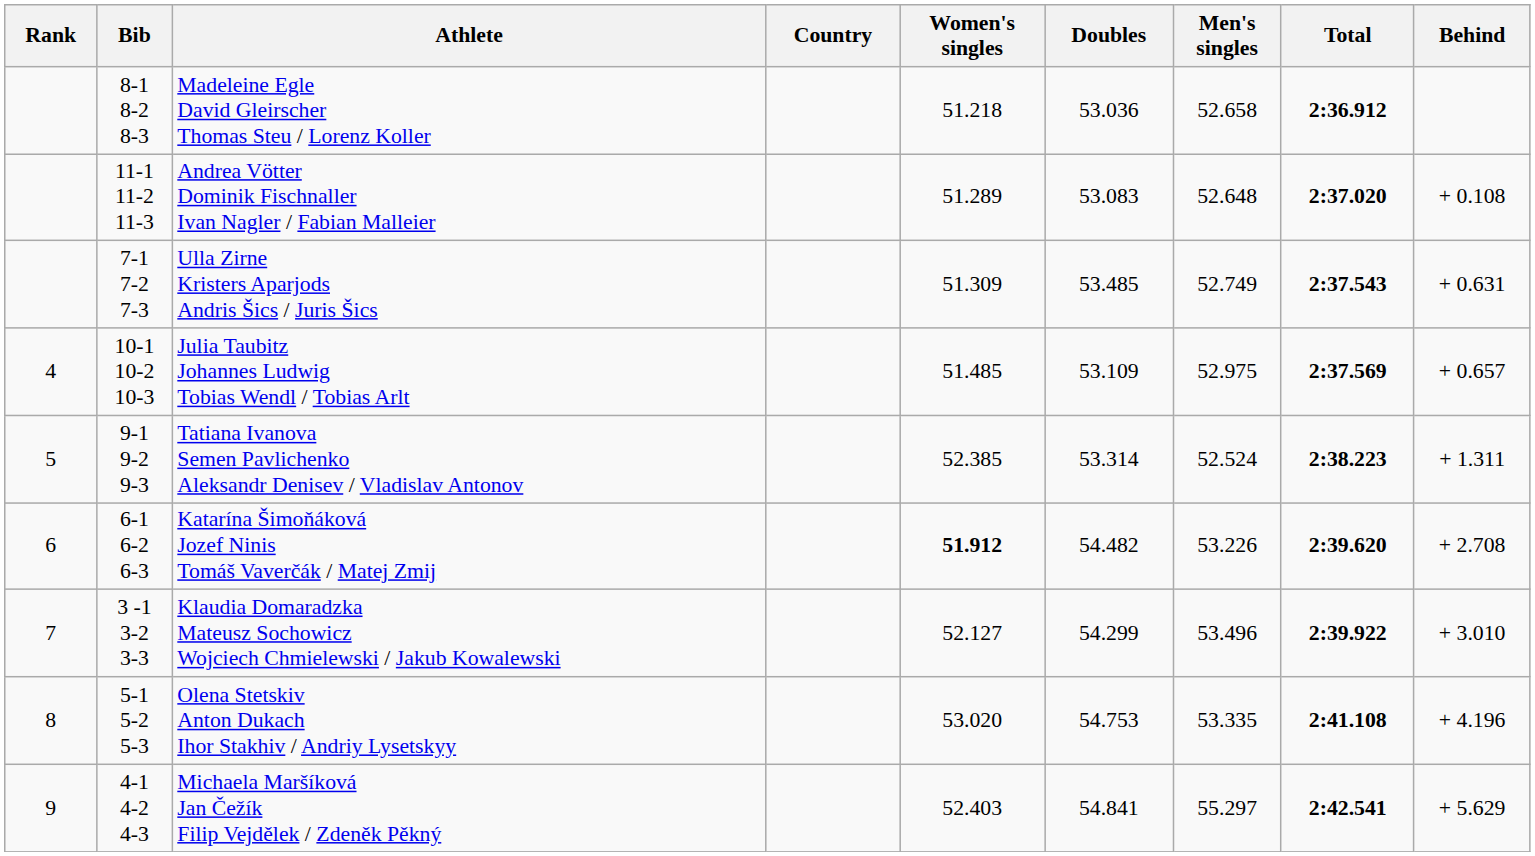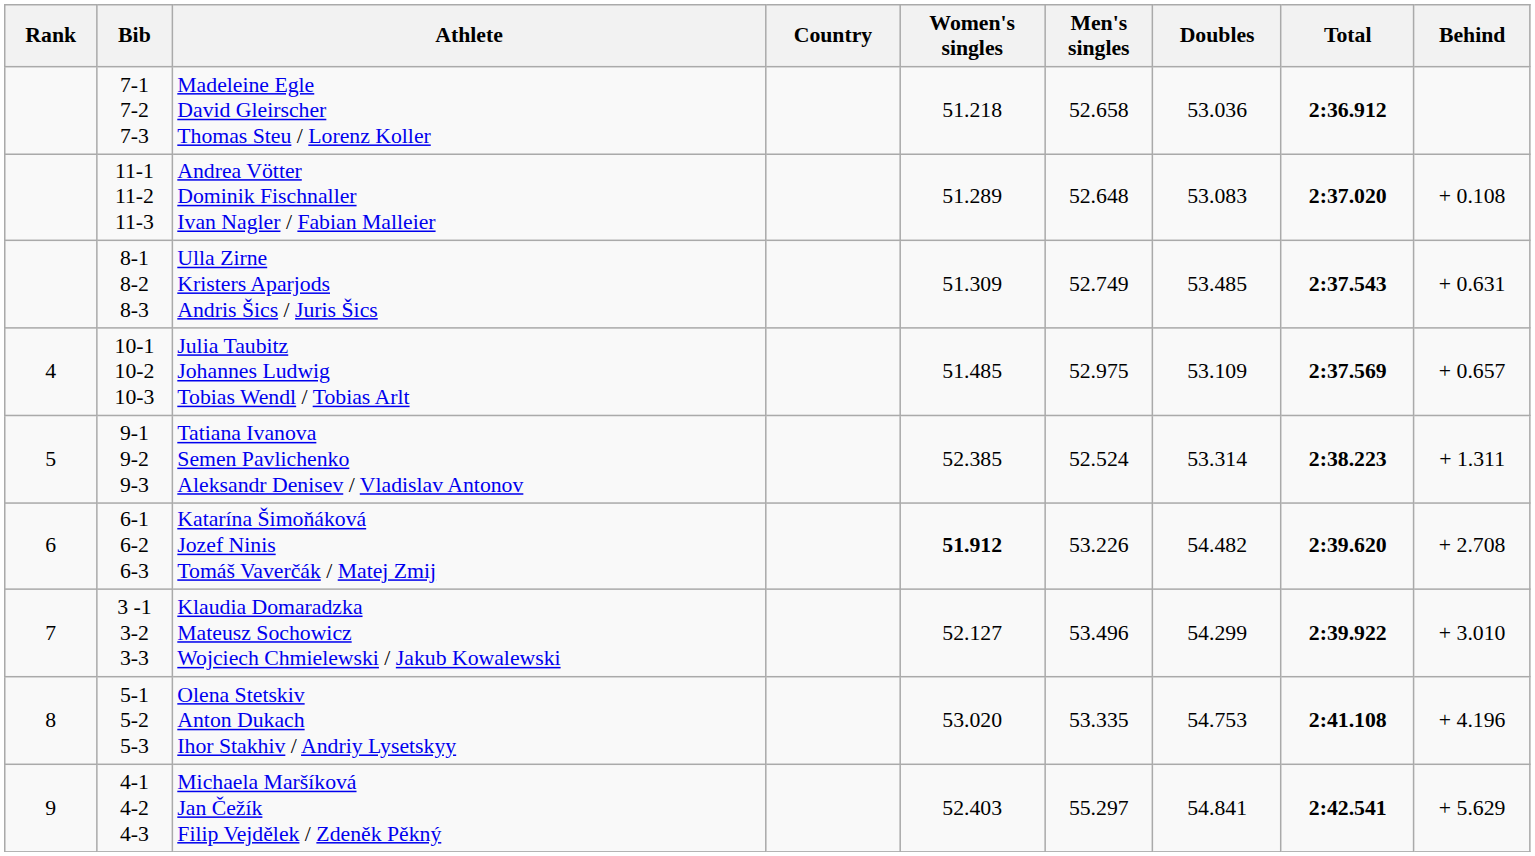 <table class="wikitable sortable" width=80% style="text-align:center; font-size:90%">
 <tr>
 <th>Rank</th>
 <th>Bib</th>
 <th>Athlete</th>
 <th>Country</th>
 <th>Women's<br>singles</th>
+<th>Men's<br>singles</th>
 <th>Doubles</th>
-<th>Men's<br>singles</th>
 <th>Total</th>
 <th>Behind</th>
 </tr>
 <tr>
 <td></td>
-<td>8-1<br>8-2<br>8-3</td>
+<td>7-1<br>7-2<br>7-3</td>
 <td align=left><a href='#'>Madeleine Egle</a><br><a href='#'>David Gleirscher</a><br><a href='#'>Thomas Steu</a> / <a href='#'>Lorenz Koller</a></td>
 <td align=left></td>
 <td>51.218</td>
+<td>52.658</td>
 <td>53.036</td>
-<td>52.658</td>
 <td><strong>2:36.912</strong> </td>
 <td></td>
 </tr>
 <tr>
 <td></td>
 <td>11-1<br>11-2<br>11-3</td>
 <td align=left><a href='#'>Andrea Vötter</a><br><a href='#'>Dominik Fischnaller</a><br><a href='#'>Ivan Nagler</a> / <a href='#'>Fabian Malleier</a></td>
 <td align=left></td>
 <td>51.289</td>
+<td>52.648</td>
 <td>53.083</td>
-<td>52.648</td>
 <td><strong>2:37.020</strong></td>
 <td>+ 0.108</td>
 </tr>
 <tr>
 <td></td>
-<td>7-1<br>7-2<br>7-3</td>
+<td>8-1<br>8-2<br>8-3</td>
 <td align=left><a href='#'>Ulla Zirne</a><br><a href='#'>Kristers Aparjods</a><br><a href='#'>Andris Šics</a> / <a href='#'>Juris Šics</a></td>
 <td align=left></td>
 <td>51.309</td>
+<td>52.749</td>
 <td>53.485</td>
-<td>52.749</td>
 <td><strong>2:37.543</strong></td>
 <td>+ 0.631</td>
 </tr>
 <tr>
 <td>4</td>
 <td>10-1<br>10-2<br>10-3</td>
 <td align=left><a href='#'>Julia Taubitz</a><br><a href='#'>Johannes Ludwig</a><br><a href='#'>Tobias Wendl</a> / <a href='#'>Tobias Arlt</a></td>
 <td align=left></td>
 <td>51.485</td>
+<td>52.975</td>
 <td>53.109</td>
-<td>52.975</td>
 <td><strong>2:37.569</strong></td>
 <td>+ 0.657</td>
 </tr>
 <tr>
 <td>5</td>
 <td>9-1<br>9-2<br>9-3</td>
 <td align=left><a href='#'>Tatiana Ivanova</a><br><a href='#'>Semen Pavlichenko</a><br><a href='#'>Aleksandr Denisev</a> / <a href='#'>Vladislav Antonov</a></td>
 <td align=left></td>
 <td>52.385</td>
+<td>52.524</td>
 <td>53.314</td>
-<td>52.524</td>
 <td><strong>2:38.223</strong></td>
 <td>+ 1.311</td>
 </tr>
 <tr>
 <td>6</td>
 <td>6-1<br>6-2<br>6-3</td>
 <td align=left><a href='#'>Katarína Šimoňáková</a><br><a href='#'>Jozef Ninis</a><br><a href='#'>Tomáš Vaverčák</a> / <a href='#'>Matej Zmij</a></td>
 <td align=left></td>
 <td><strong>51.912</strong></td>
+<td>53.226</td>
 <td>54.482</td>
-<td>53.226</td>
 <td><strong>2:39.620</strong></td>
 <td>+ 2.708</td>
 </tr>
 <tr>
 <td>7</td>
 <td>3 -1<br>3-2<br>3-3</td>
 <td align=left><a href='#'>Klaudia Domaradzka</a><br><a href='#'>Mateusz Sochowicz</a><br><a href='#'>Wojciech Chmielewski</a> / <a href='#'>Jakub Kowalewski</a></td>
 <td align=left></td>
 <td>52.127</td>
+<td>53.496</td>
 <td>54.299</td>
-<td>53.496</td>
 <td><strong>2:39.922</strong></td>
 <td>+ 3.010</td>
 </tr>
 <tr>
 <td>8</td>
 <td>5-1<br>5-2<br>5-3</td>
 <td align=left><a href='#'>Olena Stetskiv</a><br><a href='#'>Anton Dukach</a><br><a href='#'>Ihor Stakhiv</a> / <a href='#'>Andriy Lysetskyy</a></td>
 <td align=left></td>
 <td>53.020</td>
+<td>53.335</td>
 <td>54.753</td>
-<td>53.335</td>
 <td><strong>2:41.108</strong></td>
 <td>+ 4.196</td>
 </tr>
 <tr>
 <td>9</td>
 <td>4-1<br>4-2<br>4-3</td>
 <td align=left><a href='#'>Michaela Maršíková</a><br><a href='#'>Jan Čežík</a><br><a href='#'>Filip Vejdělek</a> / <a href='#'>Zdeněk Pěkný</a></td>
 <td align=left></td>
 <td>52.403</td>
+<td>55.297</td>
 <td>54.841</td>
-<td>55.297</td>
 <td><strong>2:42.541</strong></td>
 <td>+ 5.629</td>
 </tr>
 </table>
